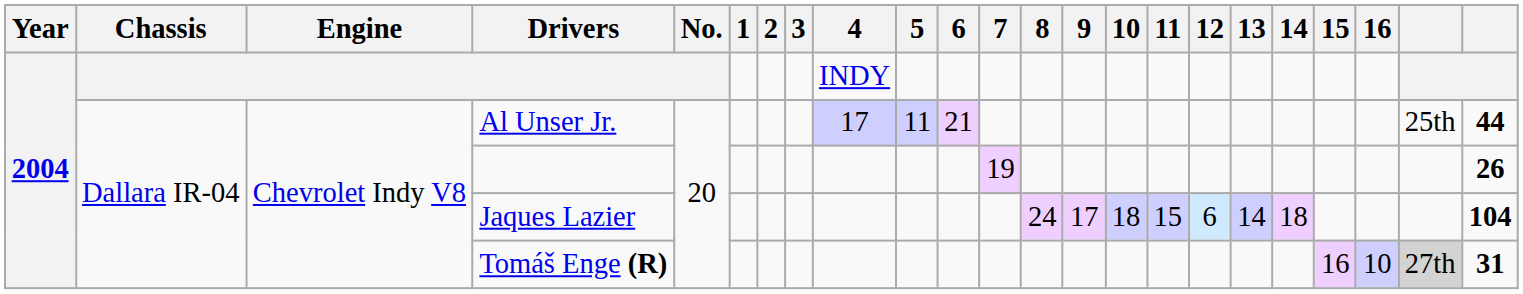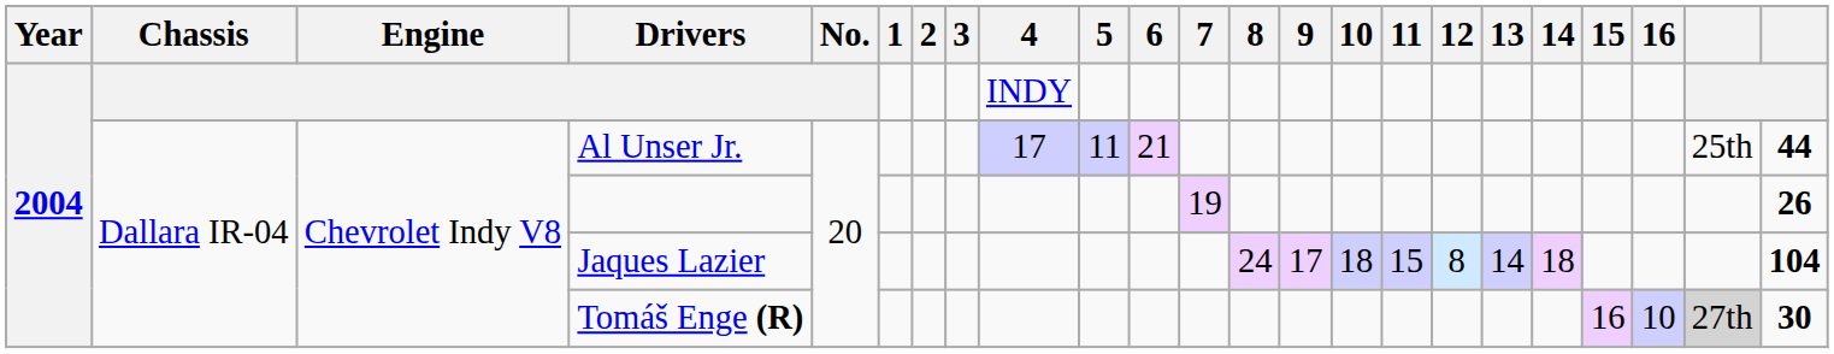 <table class="wikitable" style="text-align:center; font-size:90%">
 <tr>
 <th>Year</th>
 <th>Chassis</th>
 <th>Engine</th>
 <th>Drivers</th>
 <th>No.</th>
 <th>1</th>
 <th>2</th>
 <th>3</th>
 <th>4</th>
 <th>5</th>
 <th>6</th>
 <th>7</th>
 <th>8</th>
 <th>9</th>
 <th>10</th>
 <th>11</th>
 <th>12</th>
 <th>13</th>
 <th>14</th>
 <th>15</th>
 <th>16</th>
 <th></th>
 <th></th>
 </tr>
 <tr>
 <th rowspan=5><a href='#'>2004</a></th>
 <th colspan=4></th>
 <td></td>
 <td></td>
 <td></td>
 <td><a href='#'>INDY</a></td>
 <td></td>
 <td></td>
 <td></td>
 <td></td>
 <td></td>
 <td></td>
 <td></td>
 <td></td>
 <td></td>
 <td></td>
 <td></td>
 <td></td>
 <th colspan=2></th>
 </tr>
 <tr>
 <td rowspan=4><a href='#'>Dallara</a> IR-04</td>
 <td rowspan=4><a href='#'>Chevrolet</a> Indy <a href='#'>V8</a></td>
 <td align="left"> <a href='#'>Al Unser Jr.</a></td>
 <td rowspan=4>20</td>
 <td></td>
 <td></td>
 <td></td>
 <td style="background:#CFCFFF;" align=center>17</td>
 <td style="background:#CFCFFF;" align=center>11</td>
 <td style="background:#EFCFFF;" align=center>21</td>
 <td></td>
 <td></td>
 <td></td>
 <td></td>
 <td></td>
 <td></td>
 <td></td>
 <td></td>
 <td></td>
 <td></td>
 <td>25th</td>
 <td><strong>44</strong></td>
 </tr>
 <tr>
 <td align="left"></td>
 <td></td>
 <td></td>
 <td></td>
 <td></td>
 <td></td>
 <td></td>
 <td style="background:#EFCFFF;" align=center>19</td>
 <td></td>
 <td></td>
 <td></td>
 <td></td>
 <td></td>
 <td></td>
 <td></td>
 <td></td>
 <td></td>
 <td></td>
 <td><strong>26</strong></td>
 </tr>
 <tr>
 <td align="left"> <a href='#'>Jaques Lazier</a></td>
 <td></td>
 <td></td>
 <td></td>
 <td></td>
 <td></td>
 <td></td>
 <td></td>
 <td style="background:#EFCFFF;" align=center>24</td>
 <td style="background:#EFCFFF;" align=center>17</td>
 <td style="background:#CFCFFF;" align=center>18</td>
 <td style="background:#CFCFFF;" align=center>15</td>
-<td style="background:#CFEAFF;" align=center>6</td>
+<td style="background:#CFEAFF;" align=center>8</td>
 <td style="background:#CFCFFF;" align=center>14</td>
 <td style="background:#EFCFFF;" align=center>18</td>
 <td></td>
 <td></td>
 <td></td>
 <td><strong>104</strong></td>
 </tr>
 <tr>
 <td align="left"> <a href='#'>Tomáš Enge</a> <strong>(R)</strong></td>
 <td></td>
 <td></td>
 <td></td>
 <td></td>
 <td></td>
 <td></td>
 <td></td>
 <td></td>
 <td></td>
 <td></td>
 <td></td>
 <td></td>
 <td></td>
 <td></td>
 <td style="background:#EFCFFF;" align=center>16</td>
 <td style="background:#CFCFFF;" align=center>10</td>
 <td style="background: lightgrey;">27th</td>
-<td><strong>31</strong></td>
+<td><strong>30</strong></td>
 </tr>
 </table>
